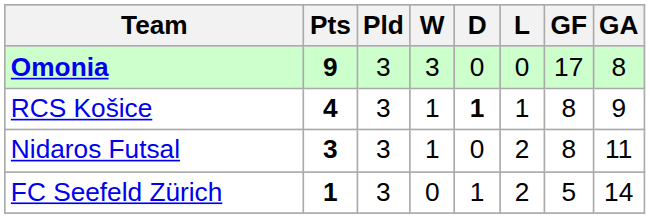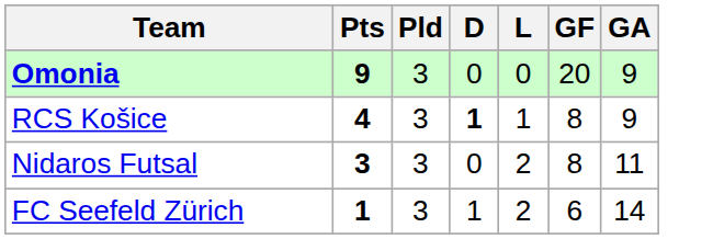 <table class="wikitable" style="text-align: center;">
 <tr>
 <th width="175">Team</th>
 <th width="20">Pts</th>
 <th width="20">Pld</th>
-<th width="20">W</th>
 <th width="20">D</th>
 <th width="20">L</th>
 <th width="20">GF</th>
 <th width="20">GA</th>
 </tr>
 <tr bgcolor="#ccffcc">
 <td align="left"> <strong><a href='#'>Omonia</a></strong></td>
 <td><strong>9</strong></td>
 <td>3</td>
-<td>3</td>
 <td>0</td>
 <td>0</td>
-<td>17</td>
-<td>8</td>
+<td>20</td>
+<td>9</td>
 </tr>
 <tr bgcolor=ffffff>
 <td align="left"> <a href='#'>RCS Košice</a></td>
 <td><strong>4</strong></td>
 <td>3</td>
-<td>1</td>
 <td><strong>1</strong></td>
 <td>1</td>
 <td>8</td>
 <td>9</td>
 </tr>
 <tr bgcolor=ffffff>
 <td align="left"> <a href='#'>Nidaros Futsal</a></td>
 <td><strong>3</strong></td>
 <td>3</td>
-<td>1</td>
 <td>0</td>
 <td>2</td>
 <td>8</td>
 <td>11</td>
 </tr>
 <tr bgcolor=ffffff>
 <td align="left"> <a href='#'>FC Seefeld Zürich</a></td>
 <td><strong>1</strong></td>
 <td>3</td>
-<td>0</td>
 <td>1</td>
 <td>2</td>
-<td>5</td>
+<td>6</td>
 <td>14</td>
 </tr>
 </table>
